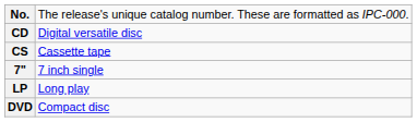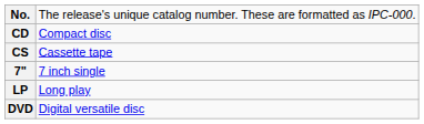 <table class="wikitable" style="font-size:90%;">
 <tr>
 <th>No.</th>
 <td>The release's unique catalog number. These are formatted as <em>IPC-000</em>.</td>
 </tr>
 <tr>
 <th>CD</th>
-<td><a href='#'>Digital versatile disc</a></td>
+<td><a href='#'>Compact disc</a></td>
 </tr>
 <tr>
 <th>CS</th>
 <td><a href='#'>Cassette tape</a></td>
 </tr>
 <tr>
 <th>7"</th>
 <td><a href='#'>7 inch single</a></td>
 </tr>
 <tr>
 <th>LP</th>
 <td><a href='#'>Long play</a></td>
 </tr>
 <tr>
 <th>DVD</th>
-<td><a href='#'>Compact disc</a></td>
+<td><a href='#'>Digital versatile disc</a></td>
 </tr>
 </table>
